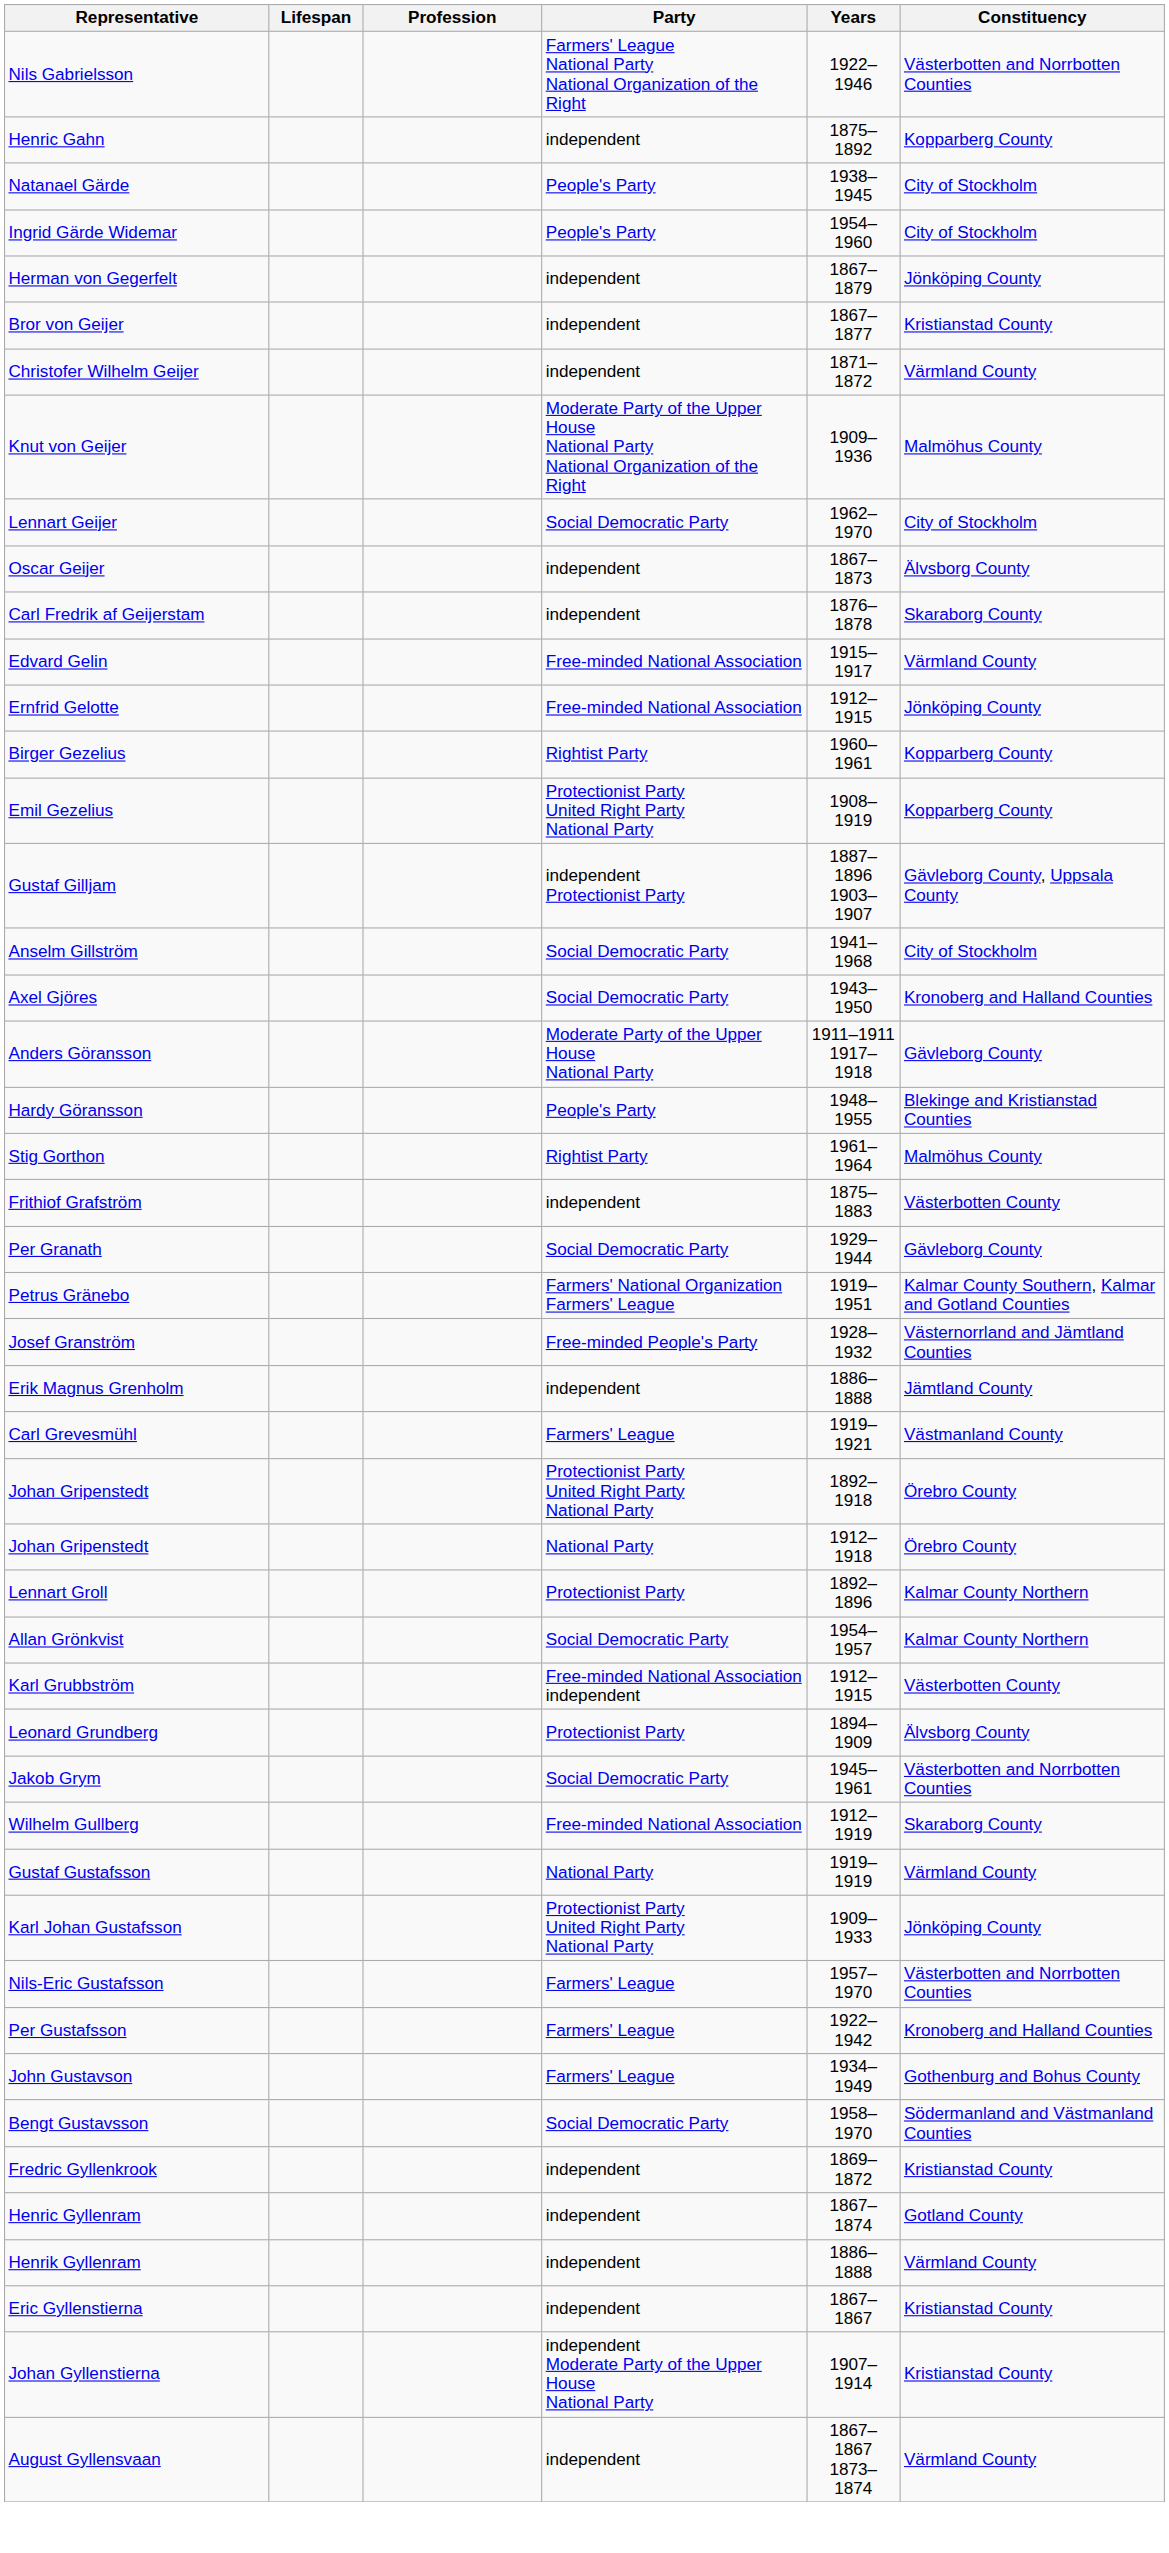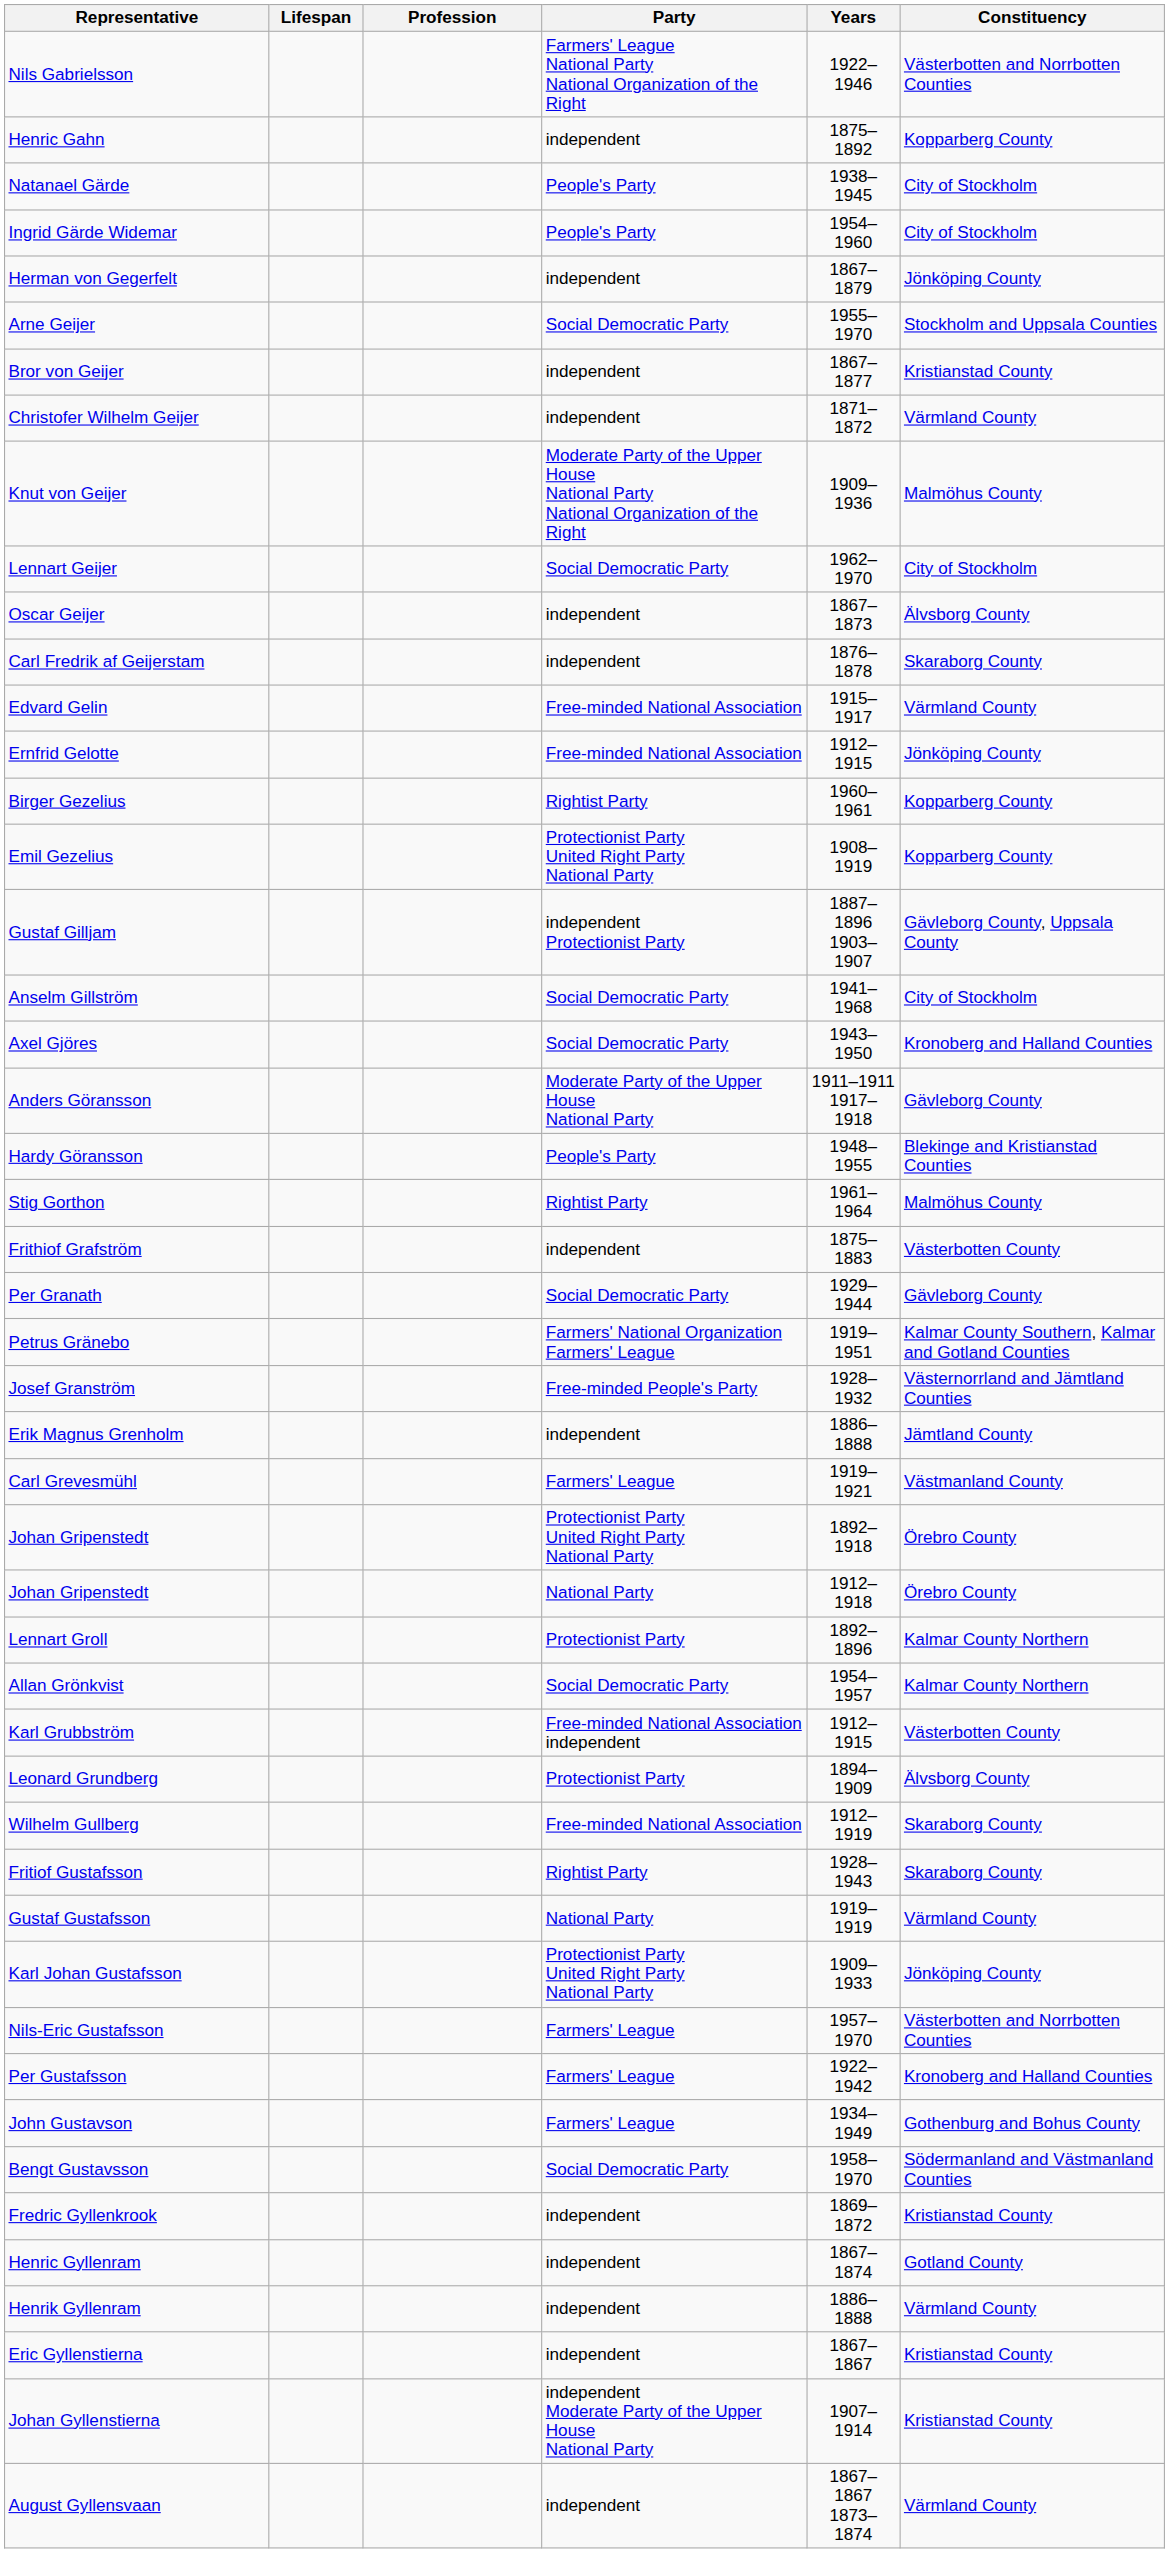 <table class="wikitable">
 <tr>
 <th style="width:15em">Representative</th>
 <th style="width:5em">Lifespan</th>
 <th style="width:10em">Profession</th>
 <th style="width:15em">Party</th>
 <th style="width:5em">Years</th>
 <th style="width:15em">Constituency</th>
 </tr>
 <tr>
 <td><a href='#'>Nils Gabrielsson</a></td>
 <td align=center></td>
 <td></td>
 <td> <a href='#'>Farmers' League</a><br> <a href='#'>National Party</a><br> <a href='#'>National Organization of the Right</a></td>
 <td align=center>1922–1946</td>
 <td><a href='#'>Västerbotten and Norrbotten Counties</a></td>
 </tr>
 <tr>
 <td><a href='#'>Henric Gahn</a></td>
 <td align=center></td>
 <td></td>
 <td> independent</td>
 <td align=center>1875–1892</td>
 <td><a href='#'>Kopparberg County</a></td>
 </tr>
 <tr>
 <td><a href='#'>Natanael Gärde</a></td>
 <td align=center></td>
 <td></td>
 <td> <a href='#'>People's Party</a></td>
 <td align=center>1938–1945</td>
 <td><a href='#'>City of Stockholm</a></td>
 </tr>
 <tr>
 <td><a href='#'>Ingrid Gärde Widemar</a></td>
 <td align=center></td>
 <td></td>
 <td> <a href='#'>People's Party</a></td>
 <td align=center>1954–1960</td>
 <td><a href='#'>City of Stockholm</a></td>
 </tr>
 <tr>
 <td><a href='#'>Herman von Gegerfelt</a></td>
 <td align=center></td>
 <td></td>
 <td> independent</td>
 <td align=center>1867–1879</td>
 <td><a href='#'>Jönköping County</a></td>
+</tr>
+<tr>
+<td><a href='#'>Arne Geijer</a></td>
+<td align=center></td>
+<td></td>
+<td> <a href='#'>Social Democratic Party</a></td>
+<td align=center>1955–1970</td>
+<td><a href='#'>Stockholm and Uppsala Counties</a></td>
 </tr>
 <tr>
 <td><a href='#'>Bror von Geijer</a></td>
 <td align=center></td>
 <td></td>
 <td> independent</td>
 <td align=center>1867–1877</td>
 <td><a href='#'>Kristianstad County</a></td>
 </tr>
 <tr>
 <td><a href='#'>Christofer Wilhelm Geijer</a></td>
 <td align=center></td>
 <td></td>
 <td> independent</td>
 <td align=center>1871–1872</td>
 <td><a href='#'>Värmland County</a></td>
 </tr>
 <tr>
 <td><a href='#'>Knut von Geijer</a></td>
 <td align=center></td>
 <td></td>
 <td> <a href='#'>Moderate Party of the Upper House</a><br> <a href='#'>National Party</a><br> <a href='#'>National Organization of the Right</a></td>
 <td align=center>1909–1936</td>
 <td><a href='#'>Malmöhus County</a></td>
 </tr>
 <tr>
 <td><a href='#'>Lennart Geijer</a></td>
 <td align=center></td>
 <td></td>
 <td> <a href='#'>Social Democratic Party</a></td>
 <td align=center>1962–1970</td>
 <td><a href='#'>City of Stockholm</a></td>
 </tr>
 <tr>
 <td><a href='#'>Oscar Geijer</a></td>
 <td align=center></td>
 <td></td>
 <td> independent</td>
 <td align=center>1867–1873</td>
 <td><a href='#'>Älvsborg County</a></td>
 </tr>
 <tr>
 <td><a href='#'>Carl Fredrik af Geijerstam</a></td>
 <td align=center></td>
 <td></td>
 <td> independent</td>
 <td align=center>1876–1878</td>
 <td><a href='#'>Skaraborg County</a></td>
 </tr>
 <tr>
 <td><a href='#'>Edvard Gelin</a></td>
 <td align=center></td>
 <td></td>
 <td> <a href='#'>Free-minded National Association</a></td>
 <td align=center>1915–1917</td>
 <td><a href='#'>Värmland County</a></td>
 </tr>
 <tr>
 <td><a href='#'>Ernfrid Gelotte</a></td>
 <td align=center></td>
 <td></td>
 <td> <a href='#'>Free-minded National Association</a></td>
 <td align=center>1912–1915</td>
 <td><a href='#'>Jönköping County</a></td>
 </tr>
 <tr>
 <td><a href='#'>Birger Gezelius</a></td>
 <td align=center></td>
 <td></td>
 <td> <a href='#'>Rightist Party</a></td>
 <td align=center>1960–1961</td>
 <td><a href='#'>Kopparberg County</a></td>
 </tr>
 <tr>
 <td><a href='#'>Emil Gezelius</a></td>
 <td align=center></td>
 <td></td>
 <td> <a href='#'>Protectionist Party</a><br> <a href='#'>United Right Party</a><br> <a href='#'>National Party</a></td>
 <td align=center>1908–1919</td>
 <td><a href='#'>Kopparberg County</a></td>
 </tr>
 <tr>
 <td><a href='#'>Gustaf Gilljam</a></td>
 <td align=center></td>
 <td></td>
 <td> independent<br> <a href='#'>Protectionist Party</a></td>
 <td align=center>1887–1896<br>1903–1907</td>
 <td><a href='#'>Gävleborg County</a>, <a href='#'>Uppsala County</a></td>
 </tr>
 <tr>
 <td><a href='#'>Anselm Gillström</a></td>
 <td align=center></td>
 <td></td>
 <td> <a href='#'>Social Democratic Party</a></td>
 <td align=center>1941–1968</td>
 <td><a href='#'>City of Stockholm</a></td>
 </tr>
 <tr>
 <td><a href='#'>Axel Gjöres</a></td>
 <td align=center></td>
 <td></td>
 <td> <a href='#'>Social Democratic Party</a></td>
 <td align=center>1943–1950</td>
 <td><a href='#'>Kronoberg and Halland Counties</a></td>
 </tr>
 <tr>
 <td><a href='#'>Anders Göransson</a></td>
 <td align=center></td>
 <td></td>
 <td> <a href='#'>Moderate Party of the Upper House</a><br> <a href='#'>National Party</a></td>
 <td align=center>1911–1911<br>1917–1918</td>
 <td><a href='#'>Gävleborg County</a></td>
 </tr>
 <tr>
 <td><a href='#'>Hardy Göransson</a></td>
 <td align=center></td>
 <td></td>
 <td> <a href='#'>People's Party</a></td>
 <td align=center>1948–1955</td>
 <td><a href='#'>Blekinge and Kristianstad Counties</a></td>
 </tr>
 <tr>
 <td><a href='#'>Stig Gorthon</a></td>
 <td align=center></td>
 <td></td>
 <td> <a href='#'>Rightist Party</a></td>
 <td align=center>1961–1964</td>
 <td><a href='#'>Malmöhus County</a></td>
 </tr>
 <tr>
 <td><a href='#'>Frithiof Grafström</a></td>
 <td align=center></td>
 <td></td>
 <td> independent</td>
 <td align=center>1875–1883</td>
 <td><a href='#'>Västerbotten County</a></td>
 </tr>
 <tr>
 <td><a href='#'>Per Granath</a></td>
 <td align=center></td>
 <td></td>
 <td> <a href='#'>Social Democratic Party</a></td>
 <td align=center>1929–1944</td>
 <td><a href='#'>Gävleborg County</a></td>
 </tr>
 <tr>
 <td><a href='#'>Petrus Gränebo</a></td>
 <td align=center></td>
 <td></td>
 <td> <a href='#'>Farmers' National Organization</a><br> <a href='#'>Farmers' League</a></td>
 <td align=center>1919–1951</td>
 <td><a href='#'>Kalmar County Southern</a>, <a href='#'>Kalmar and Gotland Counties</a></td>
 </tr>
 <tr>
 <td><a href='#'>Josef Granström</a></td>
 <td align=center></td>
 <td></td>
 <td> <a href='#'>Free-minded People's Party</a></td>
 <td align=center>1928–1932</td>
 <td><a href='#'>Västernorrland and Jämtland Counties</a></td>
 </tr>
 <tr>
 <td><a href='#'>Erik Magnus Grenholm</a></td>
 <td align=center></td>
 <td></td>
 <td> independent</td>
 <td align=center>1886–1888</td>
 <td><a href='#'>Jämtland County</a></td>
 </tr>
 <tr>
 <td><a href='#'>Carl Grevesmühl</a></td>
 <td align=center></td>
 <td></td>
 <td> <a href='#'>Farmers' League</a></td>
 <td align=center>1919–1921</td>
 <td><a href='#'>Västmanland County</a></td>
 </tr>
 <tr>
 <td><a href='#'>Johan Gripenstedt</a></td>
 <td align=center></td>
 <td></td>
 <td> <a href='#'>Protectionist Party</a><br> <a href='#'>United Right Party</a><br> <a href='#'>National Party</a></td>
 <td align=center>1892–1918</td>
 <td><a href='#'>Örebro County</a></td>
 </tr>
 <tr>
 <td><a href='#'>Johan Gripenstedt</a></td>
 <td align=center></td>
 <td></td>
 <td> <a href='#'>National Party</a></td>
 <td align=center>1912–1918</td>
 <td><a href='#'>Örebro County</a></td>
 </tr>
 <tr>
 <td><a href='#'>Lennart Groll</a></td>
 <td align=center></td>
 <td></td>
 <td> <a href='#'>Protectionist Party</a></td>
 <td align=center>1892–1896</td>
 <td><a href='#'>Kalmar County Northern</a></td>
 </tr>
 <tr>
 <td><a href='#'>Allan Grönkvist</a></td>
 <td align=center></td>
 <td></td>
 <td> <a href='#'>Social Democratic Party</a></td>
 <td align=center>1954–1957</td>
 <td><a href='#'>Kalmar County Northern</a></td>
 </tr>
 <tr>
 <td><a href='#'>Karl Grubbström</a></td>
 <td align=center></td>
 <td></td>
 <td> <a href='#'>Free-minded National Association</a><br> independent</td>
 <td align=center>1912–1915</td>
 <td><a href='#'>Västerbotten County</a></td>
 </tr>
 <tr>
 <td><a href='#'>Leonard Grundberg</a></td>
 <td align=center></td>
 <td></td>
 <td> <a href='#'>Protectionist Party</a></td>
 <td align=center>1894–1909</td>
 <td><a href='#'>Älvsborg County</a></td>
 </tr>
 <tr>
-<td><a href='#'>Jakob Grym</a></td>
-<td align=center></td>
-<td></td>
-<td> <a href='#'>Social Democratic Party</a></td>
-<td align=center>1945–1961</td>
-<td><a href='#'>Västerbotten and Norrbotten Counties</a></td>
-</tr>
-<tr>
 <td><a href='#'>Wilhelm Gullberg</a></td>
 <td align=center></td>
 <td></td>
 <td> <a href='#'>Free-minded National Association</a></td>
 <td align=center>1912–1919</td>
+<td><a href='#'>Skaraborg County</a></td>
+</tr>
+<tr>
+<td><a href='#'>Fritiof Gustafsson</a></td>
+<td align=center></td>
+<td></td>
+<td> <a href='#'>Rightist Party</a></td>
+<td align=center>1928–1943</td>
 <td><a href='#'>Skaraborg County</a></td>
 </tr>
 <tr>
 <td><a href='#'>Gustaf Gustafsson</a></td>
 <td align=center></td>
 <td></td>
 <td> <a href='#'>National Party</a></td>
 <td align=center>1919–1919</td>
 <td><a href='#'>Värmland County</a></td>
 </tr>
 <tr>
 <td><a href='#'>Karl Johan Gustafsson</a></td>
 <td align=center></td>
 <td></td>
 <td> <a href='#'>Protectionist Party</a><br> <a href='#'>United Right Party</a><br> <a href='#'>National Party</a></td>
 <td align=center>1909–1933</td>
 <td><a href='#'>Jönköping County</a></td>
 </tr>
 <tr>
 <td><a href='#'>Nils-Eric Gustafsson</a></td>
 <td align=center></td>
 <td></td>
 <td> <a href='#'>Farmers' League</a></td>
 <td align=center>1957–1970</td>
 <td><a href='#'>Västerbotten and Norrbotten Counties</a></td>
 </tr>
 <tr>
 <td><a href='#'>Per Gustafsson</a></td>
 <td align=center></td>
 <td></td>
 <td> <a href='#'>Farmers' League</a></td>
 <td align=center>1922–1942</td>
 <td><a href='#'>Kronoberg and Halland Counties</a></td>
 </tr>
 <tr>
 <td><a href='#'>John Gustavson</a></td>
 <td align=center></td>
 <td></td>
 <td> <a href='#'>Farmers' League</a></td>
 <td align=center>1934–1949</td>
 <td><a href='#'>Gothenburg and Bohus County</a></td>
 </tr>
 <tr>
 <td><a href='#'>Bengt Gustavsson</a></td>
 <td align=center></td>
 <td></td>
 <td> <a href='#'>Social Democratic Party</a></td>
 <td align=center>1958–1970</td>
 <td><a href='#'>Södermanland and Västmanland Counties</a></td>
 </tr>
 <tr>
 <td><a href='#'>Fredric Gyllenkrook</a></td>
 <td align=center></td>
 <td></td>
 <td> independent</td>
 <td align=center>1869–1872</td>
 <td><a href='#'>Kristianstad County</a></td>
 </tr>
 <tr>
 <td><a href='#'>Henric Gyllenram</a></td>
 <td align=center></td>
 <td></td>
 <td> independent</td>
 <td align=center>1867–1874</td>
 <td><a href='#'>Gotland County</a></td>
 </tr>
 <tr>
 <td><a href='#'>Henrik Gyllenram</a></td>
 <td align=center></td>
 <td></td>
 <td> independent</td>
 <td align=center>1886–1888</td>
 <td><a href='#'>Värmland County</a></td>
 </tr>
 <tr>
 <td><a href='#'>Eric Gyllenstierna</a></td>
 <td align=center></td>
 <td></td>
 <td> independent</td>
 <td align=center>1867–1867</td>
 <td><a href='#'>Kristianstad County</a></td>
 </tr>
 <tr>
 <td><a href='#'>Johan Gyllenstierna</a></td>
 <td align=center></td>
 <td></td>
 <td> independent<br> <a href='#'>Moderate Party of the Upper House</a><br> <a href='#'>National Party</a></td>
 <td align=center>1907–1914</td>
 <td><a href='#'>Kristianstad County</a></td>
 </tr>
 <tr>
 <td><a href='#'>August Gyllensvaan</a></td>
 <td align=center></td>
 <td></td>
 <td> independent</td>
 <td align=center>1867–1867<br>1873–1874</td>
 <td><a href='#'>Värmland County</a></td>
 </tr>
 </table>
